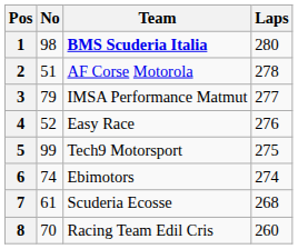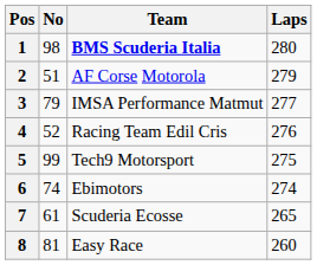 <table class="wikitable" style="font-size: 95%;">
 <tr>
 <th>Pos</th>
 <th>No</th>
 <th>Team</th>
 <th>Laps</th>
 </tr>
 <tr>
 <th>1</th>
 <td>98</td>
 <td><strong> <a href='#'>BMS Scuderia Italia</a></strong></td>
 <td>280</td>
 </tr>
 <tr>
 <th>2</th>
 <td>51</td>
 <td> <a href='#'>AF Corse</a> <a href='#'>Motorola</a></td>
-<td>278</td>
+<td>279</td>
 </tr>
 <tr>
 <th>3</th>
 <td>79</td>
 <td> IMSA Performance Matmut</td>
 <td>277</td>
 </tr>
 <tr>
 <th>4</th>
 <td>52</td>
-<td> Easy Race</td>
+<td> Racing Team Edil Cris</td>
 <td>276</td>
 </tr>
 <tr>
 <th>5</th>
 <td>99</td>
 <td> Tech9 Motorsport</td>
 <td>275</td>
 </tr>
 <tr>
 <th>6</th>
 <td>74</td>
 <td> Ebimotors</td>
 <td>274</td>
 </tr>
 <tr>
 <th>7</th>
 <td>61</td>
 <td> Scuderia Ecosse</td>
-<td>268</td>
+<td>265</td>
 </tr>
 <tr>
 <th>8</th>
-<td>70</td>
-<td> Racing Team Edil Cris</td>
+<td>81</td>
+<td> Easy Race</td>
 <td>260</td>
 </tr>
 </table>
